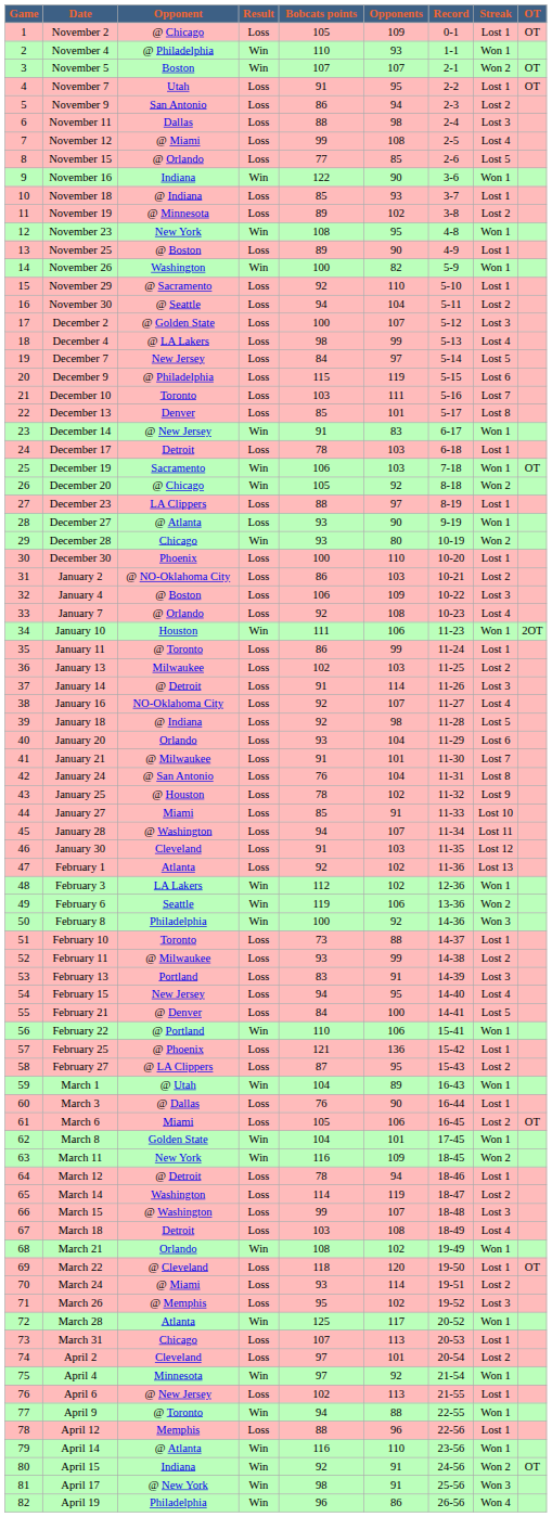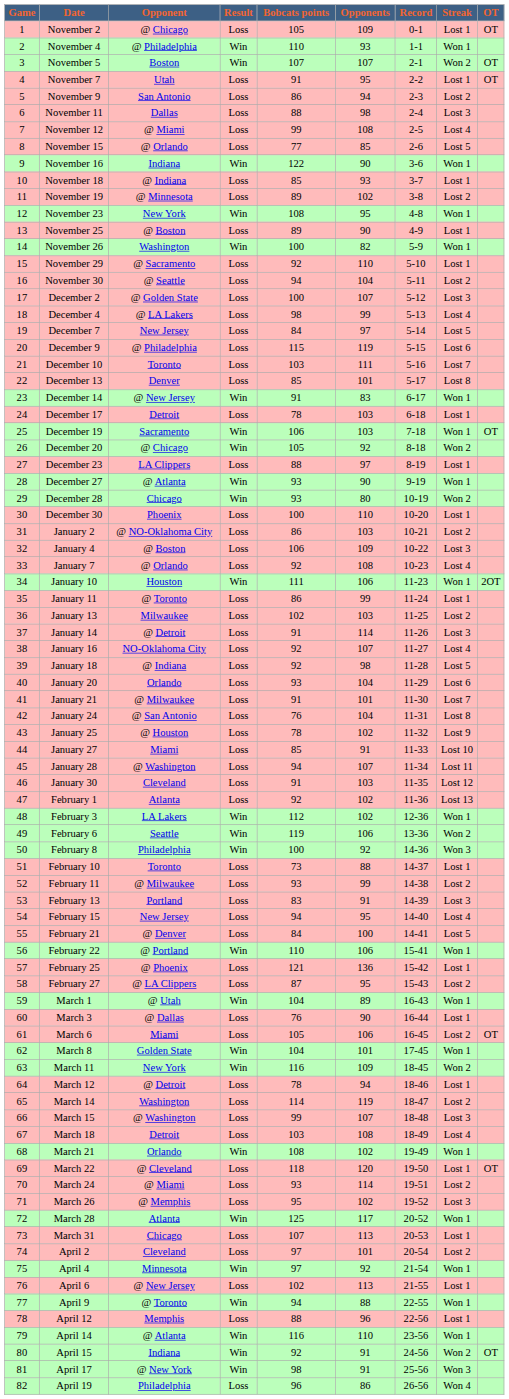 <table class="wikitable" width="60%">
 <tr align="center" style="background:#3D6085; color:#F26532;">
 <td><strong>Game</strong></td>
 <td><strong>Date</strong></td>
 <td><strong>Opponent</strong></td>
 <td><strong>Result</strong></td>
 <td><strong>Bobcats points</strong></td>
 <td><strong>Opponents</strong></td>
 <td><strong>Record</strong></td>
 <td><strong>Streak</strong></td>
 <td><strong>OT</strong></td>
 </tr>
 <tr align="center" bgcolor="ffbbbb">
 <td>1</td>
 <td>November 2</td>
 <td>@ <a href='#'>Chicago</a></td>
 <td>Loss</td>
 <td>105</td>
 <td>109</td>
 <td>0-1</td>
 <td>Lost 1</td>
 <td>OT</td>
 </tr>
 <tr align="center" bgcolor="bbffbb">
 <td>2</td>
 <td>November 4</td>
 <td>@ <a href='#'>Philadelphia</a></td>
 <td>Win</td>
 <td>110</td>
 <td>93</td>
 <td>1-1</td>
 <td>Won 1</td>
 <td></td>
 </tr>
 <tr align="center" bgcolor="bbffbb">
 <td>3</td>
 <td>November 5</td>
 <td><a href='#'>Boston</a></td>
 <td>Win</td>
 <td>107</td>
 <td>107</td>
 <td>2-1</td>
 <td>Won 2</td>
 <td>OT</td>
 </tr>
 <tr align="center" bgcolor="ffbbbb">
 <td>4</td>
 <td>November 7</td>
 <td><a href='#'>Utah</a></td>
 <td>Loss</td>
 <td>91</td>
 <td>95</td>
 <td>2-2</td>
 <td>Lost 1</td>
 <td>OT</td>
 </tr>
 <tr align="center" bgcolor="ffbbbb">
 <td>5</td>
 <td>November 9</td>
 <td><a href='#'>San Antonio</a></td>
 <td>Loss</td>
 <td>86</td>
 <td>94</td>
 <td>2-3</td>
 <td>Lost 2</td>
 <td></td>
 </tr>
 <tr align="center" bgcolor="ffbbbb">
 <td>6</td>
 <td>November 11</td>
 <td><a href='#'>Dallas</a></td>
 <td>Loss</td>
 <td>88</td>
 <td>98</td>
 <td>2-4</td>
 <td>Lost 3</td>
 <td></td>
 </tr>
 <tr align="center" bgcolor="ffbbbb">
 <td>7</td>
 <td>November 12</td>
 <td>@ <a href='#'>Miami</a></td>
 <td>Loss</td>
 <td>99</td>
 <td>108</td>
 <td>2-5</td>
 <td>Lost 4</td>
 <td></td>
 </tr>
 <tr align="center" bgcolor="ffbbbb">
 <td>8</td>
 <td>November 15</td>
 <td>@ <a href='#'>Orlando</a></td>
 <td>Loss</td>
 <td>77</td>
 <td>85</td>
 <td>2-6</td>
 <td>Lost 5</td>
 <td></td>
 </tr>
 <tr align="center" bgcolor="bbffbb">
 <td>9</td>
 <td>November 16</td>
 <td><a href='#'>Indiana</a></td>
 <td>Win</td>
 <td>122</td>
 <td>90</td>
 <td>3-6</td>
 <td>Won 1</td>
 <td></td>
 </tr>
 <tr align="center" bgcolor="ffbbbb">
 <td>10</td>
 <td>November 18</td>
 <td>@ <a href='#'>Indiana</a></td>
 <td>Loss</td>
 <td>85</td>
 <td>93</td>
 <td>3-7</td>
 <td>Lost 1</td>
 <td></td>
 </tr>
 <tr align="center" bgcolor="ffbbbb">
 <td>11</td>
 <td>November 19</td>
 <td>@ <a href='#'>Minnesota</a></td>
 <td>Loss</td>
 <td>89</td>
 <td>102</td>
 <td>3-8</td>
 <td>Lost 2</td>
 <td></td>
 </tr>
 <tr align="center" bgcolor="bbffbb">
 <td>12</td>
 <td>November 23</td>
 <td><a href='#'>New York</a></td>
 <td>Win</td>
 <td>108</td>
 <td>95</td>
 <td>4-8</td>
 <td>Won 1</td>
 <td></td>
 </tr>
 <tr align="center" bgcolor="ffbbbb">
 <td>13</td>
 <td>November 25</td>
 <td>@ <a href='#'>Boston</a></td>
 <td>Loss</td>
 <td>89</td>
 <td>90</td>
 <td>4-9</td>
 <td>Lost 1</td>
 <td></td>
 </tr>
 <tr align="center" bgcolor="bbffbb">
 <td>14</td>
 <td>November 26</td>
 <td><a href='#'>Washington</a></td>
 <td>Win</td>
 <td>100</td>
 <td>82</td>
 <td>5-9</td>
 <td>Won 1</td>
 <td></td>
 </tr>
 <tr align="center" bgcolor="ffbbbb">
 <td>15</td>
 <td>November 29</td>
 <td>@ <a href='#'>Sacramento</a></td>
 <td>Loss</td>
 <td>92</td>
 <td>110</td>
 <td>5-10</td>
 <td>Lost 1</td>
 <td></td>
 </tr>
 <tr align="center" bgcolor="ffbbbb">
 <td>16</td>
 <td>November 30</td>
 <td>@ <a href='#'>Seattle</a></td>
 <td>Loss</td>
 <td>94</td>
 <td>104</td>
 <td>5-11</td>
 <td>Lost 2</td>
 <td></td>
 </tr>
 <tr align="center" bgcolor="ffbbbb">
 <td>17</td>
 <td>December 2</td>
 <td>@ <a href='#'>Golden State</a></td>
 <td>Loss</td>
 <td>100</td>
 <td>107</td>
 <td>5-12</td>
 <td>Lost 3</td>
 <td></td>
 </tr>
 <tr align="center" bgcolor="ffbbbb">
 <td>18</td>
 <td>December 4</td>
 <td>@ <a href='#'>LA Lakers</a></td>
 <td>Loss</td>
 <td>98</td>
 <td>99</td>
 <td>5-13</td>
 <td>Lost 4</td>
 <td></td>
 </tr>
 <tr align="center" bgcolor="ffbbbb">
 <td>19</td>
 <td>December 7</td>
 <td><a href='#'>New Jersey</a></td>
 <td>Loss</td>
 <td>84</td>
 <td>97</td>
 <td>5-14</td>
 <td>Lost 5</td>
 <td></td>
 </tr>
 <tr align="center" bgcolor="ffbbbb">
 <td>20</td>
 <td>December 9</td>
 <td>@ <a href='#'>Philadelphia</a></td>
 <td>Loss</td>
 <td>115</td>
 <td>119</td>
 <td>5-15</td>
 <td>Lost 6</td>
 <td></td>
 </tr>
 <tr align="center" bgcolor="ffbbbb">
 <td>21</td>
 <td>December 10</td>
 <td><a href='#'>Toronto</a></td>
 <td>Loss</td>
 <td>103</td>
 <td>111</td>
 <td>5-16</td>
 <td>Lost 7</td>
 <td></td>
 </tr>
 <tr align="center" bgcolor="ffbbbb">
 <td>22</td>
 <td>December 13</td>
 <td><a href='#'>Denver</a></td>
 <td>Loss</td>
 <td>85</td>
 <td>101</td>
 <td>5-17</td>
 <td>Lost 8</td>
 <td></td>
 </tr>
 <tr align="center" bgcolor="bbffbb">
 <td>23</td>
 <td>December 14</td>
 <td>@ <a href='#'>New Jersey</a></td>
 <td>Win</td>
 <td>91</td>
 <td>83</td>
 <td>6-17</td>
 <td>Won 1</td>
 <td></td>
 </tr>
 <tr align="center" bgcolor="ffbbbb">
 <td>24</td>
 <td>December 17</td>
 <td><a href='#'>Detroit</a></td>
 <td>Loss</td>
 <td>78</td>
 <td>103</td>
 <td>6-18</td>
 <td>Lost 1</td>
 <td></td>
 </tr>
 <tr align="center" bgcolor="bbffbb">
 <td>25</td>
 <td>December 19</td>
 <td><a href='#'>Sacramento</a></td>
 <td>Win</td>
 <td>106</td>
 <td>103</td>
 <td>7-18</td>
 <td>Won 1</td>
 <td>OT</td>
 </tr>
 <tr align="center" bgcolor="bbffbb">
 <td>26</td>
 <td>December 20</td>
 <td>@ <a href='#'>Chicago</a></td>
 <td>Win</td>
 <td>105</td>
 <td>92</td>
 <td>8-18</td>
 <td>Won 2</td>
 <td></td>
 </tr>
 <tr align="center" bgcolor="ffbbbb">
 <td>27</td>
 <td>December 23</td>
 <td><a href='#'>LA Clippers</a></td>
 <td>Loss</td>
 <td>88</td>
 <td>97</td>
 <td>8-19</td>
 <td>Lost 1</td>
 <td></td>
 </tr>
 <tr align="center" bgcolor="bbffbb">
 <td>28</td>
 <td>December 27</td>
 <td>@ <a href='#'>Atlanta</a></td>
-<td>Loss</td>
+<td>Win</td>
 <td>93</td>
 <td>90</td>
 <td>9-19</td>
 <td>Won 1</td>
 <td></td>
 </tr>
 <tr align="center" bgcolor="bbffbb">
 <td>29</td>
 <td>December 28</td>
 <td><a href='#'>Chicago</a></td>
 <td>Win</td>
 <td>93</td>
 <td>80</td>
 <td>10-19</td>
 <td>Won 2</td>
 <td></td>
 </tr>
 <tr align="center" bgcolor="ffbbbb">
 <td>30</td>
 <td>December 30</td>
 <td><a href='#'>Phoenix</a></td>
 <td>Loss</td>
 <td>100</td>
 <td>110</td>
 <td>10-20</td>
 <td>Lost 1</td>
 <td></td>
 </tr>
 <tr align="center" bgcolor="ffbbbb">
 <td>31</td>
 <td>January 2</td>
 <td>@ <a href='#'>NO-Oklahoma City</a></td>
 <td>Loss</td>
 <td>86</td>
 <td>103</td>
 <td>10-21</td>
 <td>Lost 2</td>
 <td></td>
 </tr>
 <tr align="center" bgcolor="ffbbbb">
 <td>32</td>
 <td>January 4</td>
 <td>@ <a href='#'>Boston</a></td>
 <td>Loss</td>
 <td>106</td>
 <td>109</td>
 <td>10-22</td>
 <td>Lost 3</td>
 <td></td>
 </tr>
 <tr align="center" bgcolor="ffbbbb">
 <td>33</td>
 <td>January 7</td>
 <td>@ <a href='#'>Orlando</a></td>
 <td>Loss</td>
 <td>92</td>
 <td>108</td>
 <td>10-23</td>
 <td>Lost 4</td>
 <td></td>
 </tr>
 <tr align="center" bgcolor="bbffbb">
 <td>34</td>
 <td>January 10</td>
 <td><a href='#'>Houston</a></td>
 <td>Win</td>
 <td>111</td>
 <td>106</td>
 <td>11-23</td>
 <td>Won 1</td>
 <td>2OT</td>
 </tr>
 <tr align="center" bgcolor="ffbbbb">
 <td>35</td>
 <td>January 11</td>
 <td>@ <a href='#'>Toronto</a></td>
 <td>Loss</td>
 <td>86</td>
 <td>99</td>
 <td>11-24</td>
 <td>Lost 1</td>
 <td></td>
 </tr>
 <tr align="center" bgcolor="ffbbbb">
 <td>36</td>
 <td>January 13</td>
 <td><a href='#'>Milwaukee</a></td>
 <td>Loss</td>
 <td>102</td>
 <td>103</td>
 <td>11-25</td>
 <td>Lost 2</td>
 <td></td>
 </tr>
 <tr align="center" bgcolor="ffbbbb">
 <td>37</td>
 <td>January 14</td>
 <td>@ <a href='#'>Detroit</a></td>
 <td>Loss</td>
 <td>91</td>
 <td>114</td>
 <td>11-26</td>
 <td>Lost 3</td>
 <td></td>
 </tr>
 <tr align="center" bgcolor="ffbbbb">
 <td>38</td>
 <td>January 16</td>
 <td><a href='#'>NO-Oklahoma City</a></td>
 <td>Loss</td>
 <td>92</td>
 <td>107</td>
 <td>11-27</td>
 <td>Lost 4</td>
 <td></td>
 </tr>
 <tr align="center" bgcolor="ffbbbb">
 <td>39</td>
 <td>January 18</td>
 <td>@ <a href='#'>Indiana</a></td>
 <td>Loss</td>
 <td>92</td>
 <td>98</td>
 <td>11-28</td>
 <td>Lost 5</td>
 <td></td>
 </tr>
 <tr align="center" bgcolor="ffbbbb">
 <td>40</td>
 <td>January 20</td>
 <td><a href='#'>Orlando</a></td>
 <td>Loss</td>
 <td>93</td>
 <td>104</td>
 <td>11-29</td>
 <td>Lost 6</td>
 <td></td>
 </tr>
 <tr align="center" bgcolor="ffbbbb">
 <td>41</td>
 <td>January 21</td>
 <td>@ <a href='#'>Milwaukee</a></td>
 <td>Loss</td>
 <td>91</td>
 <td>101</td>
 <td>11-30</td>
 <td>Lost 7</td>
 <td></td>
 </tr>
 <tr align="center" bgcolor="ffbbbb">
 <td>42</td>
 <td>January 24</td>
 <td>@ <a href='#'>San Antonio</a></td>
 <td>Loss</td>
 <td>76</td>
 <td>104</td>
 <td>11-31</td>
 <td>Lost 8</td>
 <td></td>
 </tr>
 <tr align="center" bgcolor="ffbbbb">
 <td>43</td>
 <td>January 25</td>
 <td>@ <a href='#'>Houston</a></td>
 <td>Loss</td>
 <td>78</td>
 <td>102</td>
 <td>11-32</td>
 <td>Lost 9</td>
 <td></td>
 </tr>
 <tr align="center" bgcolor="ffbbbb">
 <td>44</td>
 <td>January 27</td>
 <td><a href='#'>Miami</a></td>
 <td>Loss</td>
 <td>85</td>
 <td>91</td>
 <td>11-33</td>
 <td>Lost 10</td>
 <td></td>
 </tr>
 <tr align="center" bgcolor="ffbbbb">
 <td>45</td>
 <td>January 28</td>
 <td>@ <a href='#'>Washington</a></td>
 <td>Loss</td>
 <td>94</td>
 <td>107</td>
 <td>11-34</td>
 <td>Lost 11</td>
 <td></td>
 </tr>
 <tr align="center" bgcolor="ffbbbb">
 <td>46</td>
 <td>January 30</td>
 <td><a href='#'>Cleveland</a></td>
 <td>Loss</td>
 <td>91</td>
 <td>103</td>
 <td>11-35</td>
 <td>Lost 12</td>
 <td></td>
 </tr>
 <tr align="center" bgcolor="ffbbbb">
 <td>47</td>
 <td>February 1</td>
 <td><a href='#'>Atlanta</a></td>
 <td>Loss</td>
 <td>92</td>
 <td>102</td>
 <td>11-36</td>
 <td>Lost 13</td>
 <td></td>
 </tr>
 <tr align="center" bgcolor="bbffbb">
 <td>48</td>
 <td>February 3</td>
 <td><a href='#'>LA Lakers</a></td>
 <td>Win</td>
 <td>112</td>
 <td>102</td>
 <td>12-36</td>
 <td>Won 1</td>
 <td></td>
 </tr>
 <tr align="center" bgcolor="bbffbb">
 <td>49</td>
 <td>February 6</td>
 <td><a href='#'>Seattle</a></td>
 <td>Win</td>
 <td>119</td>
 <td>106</td>
 <td>13-36</td>
 <td>Won 2</td>
 <td></td>
 </tr>
 <tr align="center" bgcolor="bbffbb">
 <td>50</td>
 <td>February 8</td>
 <td><a href='#'>Philadelphia</a></td>
 <td>Win</td>
 <td>100</td>
 <td>92</td>
 <td>14-36</td>
 <td>Won 3</td>
 <td></td>
 </tr>
 <tr align="center" bgcolor="ffbbbb">
 <td>51</td>
 <td>February 10</td>
 <td><a href='#'>Toronto</a></td>
 <td>Loss</td>
 <td>73</td>
 <td>88</td>
 <td>14-37</td>
 <td>Lost 1</td>
 <td></td>
 </tr>
 <tr align="center" bgcolor="ffbbbb">
 <td>52</td>
 <td>February 11</td>
 <td>@ <a href='#'>Milwaukee</a></td>
 <td>Loss</td>
 <td>93</td>
 <td>99</td>
 <td>14-38</td>
 <td>Lost 2</td>
 <td></td>
 </tr>
 <tr align="center" bgcolor="ffbbbb">
 <td>53</td>
 <td>February 13</td>
 <td><a href='#'>Portland</a></td>
 <td>Loss</td>
 <td>83</td>
 <td>91</td>
 <td>14-39</td>
 <td>Lost 3</td>
 <td></td>
 </tr>
 <tr align="center" bgcolor="ffbbbb">
 <td>54</td>
 <td>February 15</td>
 <td><a href='#'>New Jersey</a></td>
 <td>Loss</td>
 <td>94</td>
 <td>95</td>
 <td>14-40</td>
 <td>Lost 4</td>
 <td></td>
 </tr>
 <tr align="center" bgcolor="ffbbbb">
 <td>55</td>
 <td>February 21</td>
 <td>@ <a href='#'>Denver</a></td>
 <td>Loss</td>
 <td>84</td>
 <td>100</td>
 <td>14-41</td>
 <td>Lost 5</td>
 <td></td>
 </tr>
 <tr align="center" bgcolor="bbffbb">
 <td>56</td>
 <td>February 22</td>
 <td>@ <a href='#'>Portland</a></td>
 <td>Win</td>
 <td>110</td>
 <td>106</td>
 <td>15-41</td>
 <td>Won 1</td>
 <td></td>
 </tr>
 <tr align="center" bgcolor="ffbbbb">
 <td>57</td>
 <td>February 25</td>
 <td>@ <a href='#'>Phoenix</a></td>
 <td>Loss</td>
 <td>121</td>
 <td>136</td>
 <td>15-42</td>
 <td>Lost 1</td>
 <td></td>
 </tr>
 <tr align="center" bgcolor="ffbbbb">
 <td>58</td>
 <td>February 27</td>
 <td>@ <a href='#'>LA Clippers</a></td>
 <td>Loss</td>
 <td>87</td>
 <td>95</td>
 <td>15-43</td>
 <td>Lost 2</td>
 <td></td>
 </tr>
 <tr align="center" bgcolor="bbffbb">
 <td>59</td>
 <td>March 1</td>
 <td>@ <a href='#'>Utah</a></td>
 <td>Win</td>
 <td>104</td>
 <td>89</td>
 <td>16-43</td>
 <td>Won 1</td>
 <td></td>
 </tr>
 <tr align="center" bgcolor="ffbbbb">
 <td>60</td>
 <td>March 3</td>
 <td>@ <a href='#'>Dallas</a></td>
 <td>Loss</td>
 <td>76</td>
 <td>90</td>
 <td>16-44</td>
 <td>Lost 1</td>
 <td></td>
 </tr>
 <tr align="center" bgcolor="ffbbbb">
 <td>61</td>
 <td>March 6</td>
 <td><a href='#'>Miami</a></td>
 <td>Loss</td>
 <td>105</td>
 <td>106</td>
 <td>16-45</td>
 <td>Lost 2</td>
 <td>OT</td>
 </tr>
 <tr align="center" bgcolor="bbffbb">
 <td>62</td>
 <td>March 8</td>
 <td><a href='#'>Golden State</a></td>
 <td>Win</td>
 <td>104</td>
 <td>101</td>
 <td>17-45</td>
 <td>Won 1</td>
 <td></td>
 </tr>
 <tr align="center" bgcolor="bbffbb">
 <td>63</td>
 <td>March 11</td>
 <td><a href='#'>New York</a></td>
 <td>Win</td>
 <td>116</td>
 <td>109</td>
 <td>18-45</td>
 <td>Won 2</td>
 <td></td>
 </tr>
 <tr align="center" bgcolor="ffbbbb">
 <td>64</td>
 <td>March 12</td>
 <td>@ <a href='#'>Detroit</a></td>
 <td>Loss</td>
 <td>78</td>
 <td>94</td>
 <td>18-46</td>
 <td>Lost 1</td>
 <td></td>
 </tr>
 <tr align="center" bgcolor="ffbbbb">
 <td>65</td>
 <td>March 14</td>
 <td><a href='#'>Washington</a></td>
 <td>Loss</td>
 <td>114</td>
 <td>119</td>
 <td>18-47</td>
 <td>Lost 2</td>
 <td></td>
 </tr>
 <tr align="center" bgcolor="ffbbbb">
 <td>66</td>
 <td>March 15</td>
 <td>@ <a href='#'>Washington</a></td>
 <td>Loss</td>
 <td>99</td>
 <td>107</td>
 <td>18-48</td>
 <td>Lost 3</td>
 <td></td>
 </tr>
 <tr align="center" bgcolor="ffbbbb">
 <td>67</td>
 <td>March 18</td>
 <td><a href='#'>Detroit</a></td>
 <td>Loss</td>
 <td>103</td>
 <td>108</td>
 <td>18-49</td>
 <td>Lost 4</td>
 <td></td>
 </tr>
 <tr align="center" bgcolor="bbffbb">
 <td>68</td>
 <td>March 21</td>
 <td><a href='#'>Orlando</a></td>
 <td>Win</td>
 <td>108</td>
 <td>102</td>
 <td>19-49</td>
 <td>Won 1</td>
 <td></td>
 </tr>
 <tr align="center" bgcolor="ffbbbb">
 <td>69</td>
 <td>March 22</td>
 <td>@ <a href='#'>Cleveland</a></td>
 <td>Loss</td>
 <td>118</td>
 <td>120</td>
 <td>19-50</td>
 <td>Lost 1</td>
 <td>OT</td>
 </tr>
 <tr align="center" bgcolor="ffbbbb">
 <td>70</td>
 <td>March 24</td>
 <td>@ <a href='#'>Miami</a></td>
 <td>Loss</td>
 <td>93</td>
 <td>114</td>
 <td>19-51</td>
 <td>Lost 2</td>
 <td></td>
 </tr>
 <tr align="center" bgcolor="ffbbbb">
 <td>71</td>
 <td>March 26</td>
 <td>@ <a href='#'>Memphis</a></td>
 <td>Loss</td>
 <td>95</td>
 <td>102</td>
 <td>19-52</td>
 <td>Lost 3</td>
 <td></td>
 </tr>
 <tr align="center" bgcolor="bbffbb">
 <td>72</td>
 <td>March 28</td>
 <td><a href='#'>Atlanta</a></td>
 <td>Win</td>
 <td>125</td>
 <td>117</td>
 <td>20-52</td>
 <td>Won 1</td>
 <td></td>
 </tr>
 <tr align="center" bgcolor="ffbbbb">
 <td>73</td>
 <td>March 31</td>
 <td><a href='#'>Chicago</a></td>
 <td>Loss</td>
 <td>107</td>
 <td>113</td>
 <td>20-53</td>
 <td>Lost 1</td>
 <td></td>
 </tr>
 <tr align="center" bgcolor="ffbbbb">
 <td>74</td>
 <td>April 2</td>
 <td><a href='#'>Cleveland</a></td>
 <td>Loss</td>
 <td>97</td>
 <td>101</td>
 <td>20-54</td>
 <td>Lost 2</td>
 <td></td>
 </tr>
 <tr align="center" bgcolor="bbffbb">
 <td>75</td>
 <td>April 4</td>
 <td><a href='#'>Minnesota</a></td>
 <td>Win</td>
 <td>97</td>
 <td>92</td>
 <td>21-54</td>
 <td>Won 1</td>
 <td></td>
 </tr>
 <tr align="center" bgcolor="ffbbbb">
 <td>76</td>
 <td>April 6</td>
 <td>@ <a href='#'>New Jersey</a></td>
 <td>Loss</td>
 <td>102</td>
 <td>113</td>
 <td>21-55</td>
 <td>Lost 1</td>
 <td></td>
 </tr>
 <tr align="center" bgcolor="bbffbb">
 <td>77</td>
 <td>April 9</td>
 <td>@ <a href='#'>Toronto</a></td>
 <td>Win</td>
 <td>94</td>
 <td>88</td>
 <td>22-55</td>
 <td>Won 1</td>
 <td></td>
 </tr>
 <tr align="center" bgcolor="ffbbbb">
 <td>78</td>
 <td>April 12</td>
 <td><a href='#'>Memphis</a></td>
 <td>Loss</td>
 <td>88</td>
 <td>96</td>
 <td>22-56</td>
 <td>Lost 1</td>
 <td></td>
 </tr>
 <tr align="center" bgcolor="bbffbb">
 <td>79</td>
 <td>April 14</td>
 <td>@ <a href='#'>Atlanta</a></td>
 <td>Win</td>
 <td>116</td>
 <td>110</td>
 <td>23-56</td>
 <td>Won 1</td>
 <td></td>
 </tr>
 <tr align="center" bgcolor="bbffbb">
 <td>80</td>
 <td>April 15</td>
 <td><a href='#'>Indiana</a></td>
 <td>Win</td>
 <td>92</td>
 <td>91</td>
 <td>24-56</td>
 <td>Won 2</td>
 <td>OT</td>
 </tr>
 <tr align="center" bgcolor="bbffbb">
 <td>81</td>
 <td>April 17</td>
 <td>@ <a href='#'>New York</a></td>
 <td>Win</td>
 <td>98</td>
 <td>91</td>
 <td>25-56</td>
 <td>Won 3</td>
 <td></td>
 </tr>
 <tr align="center" bgcolor="bbffbb">
 <td>82</td>
 <td>April 19</td>
 <td><a href='#'>Philadelphia</a></td>
-<td>Win</td>
+<td>Loss</td>
 <td>96</td>
 <td>86</td>
 <td>26-56</td>
 <td>Won 4</td>
 <td></td>
 </tr>
 </table>
